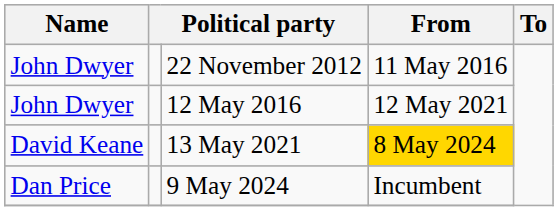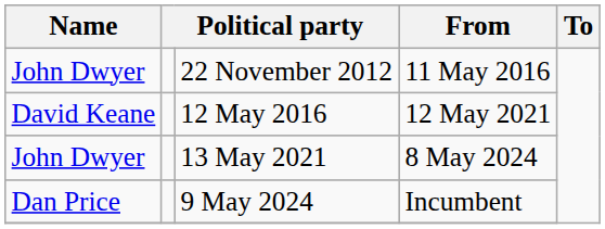 <table class="wikitable">
 <tr>
 <th scope="col">Name</th>
 <th scope="col" colspan="2">Political party</th>
 <th scope="col">From</th>
 <th scope="col">To</th>
 </tr>
 <tr>
 <td><a href='#'>John Dwyer</a></td>
 <td></td>
 <td>22 November 2012</td>
 <td>11 May 2016</td>
 </tr>
 <tr>
-<td><a href='#'>John Dwyer</a></td>
+<td><a href='#'>David Keane</a></td>
 <td></td>
 <td>12 May 2016</td>
 <td>12 May 2021</td>
 </tr>
 <tr>
-<td><a href='#'>David Keane</a></td>
+<td><a href='#'>John Dwyer</a></td>
 <td></td>
 <td>13 May 2021</td>
-<td style="background: gold;">8 May 2024</td>
+<td>8 May 2024</td>
 </tr>
 <tr>
 <td><a href='#'>Dan Price</a></td>
 <td></td>
 <td>9 May 2024</td>
 <td>Incumbent</td>
 </tr>
 <tr>
 </tr>
 </table>
